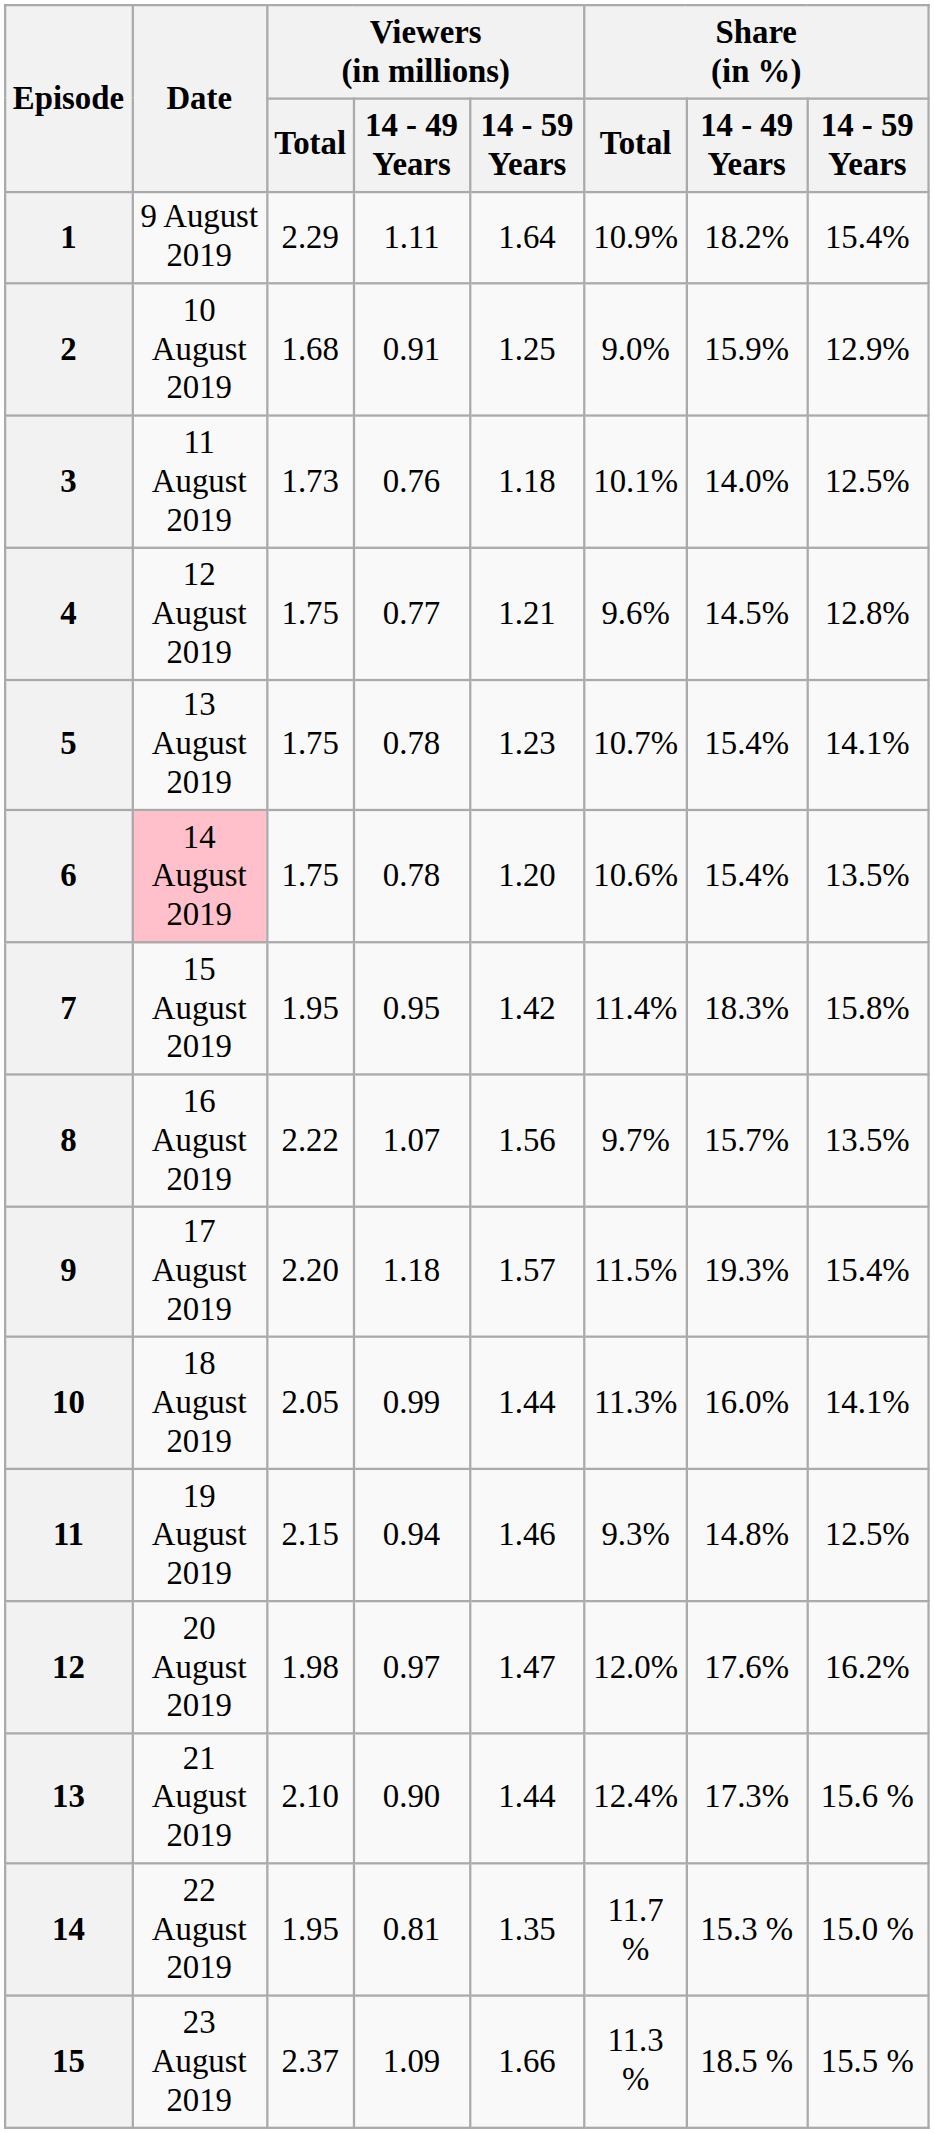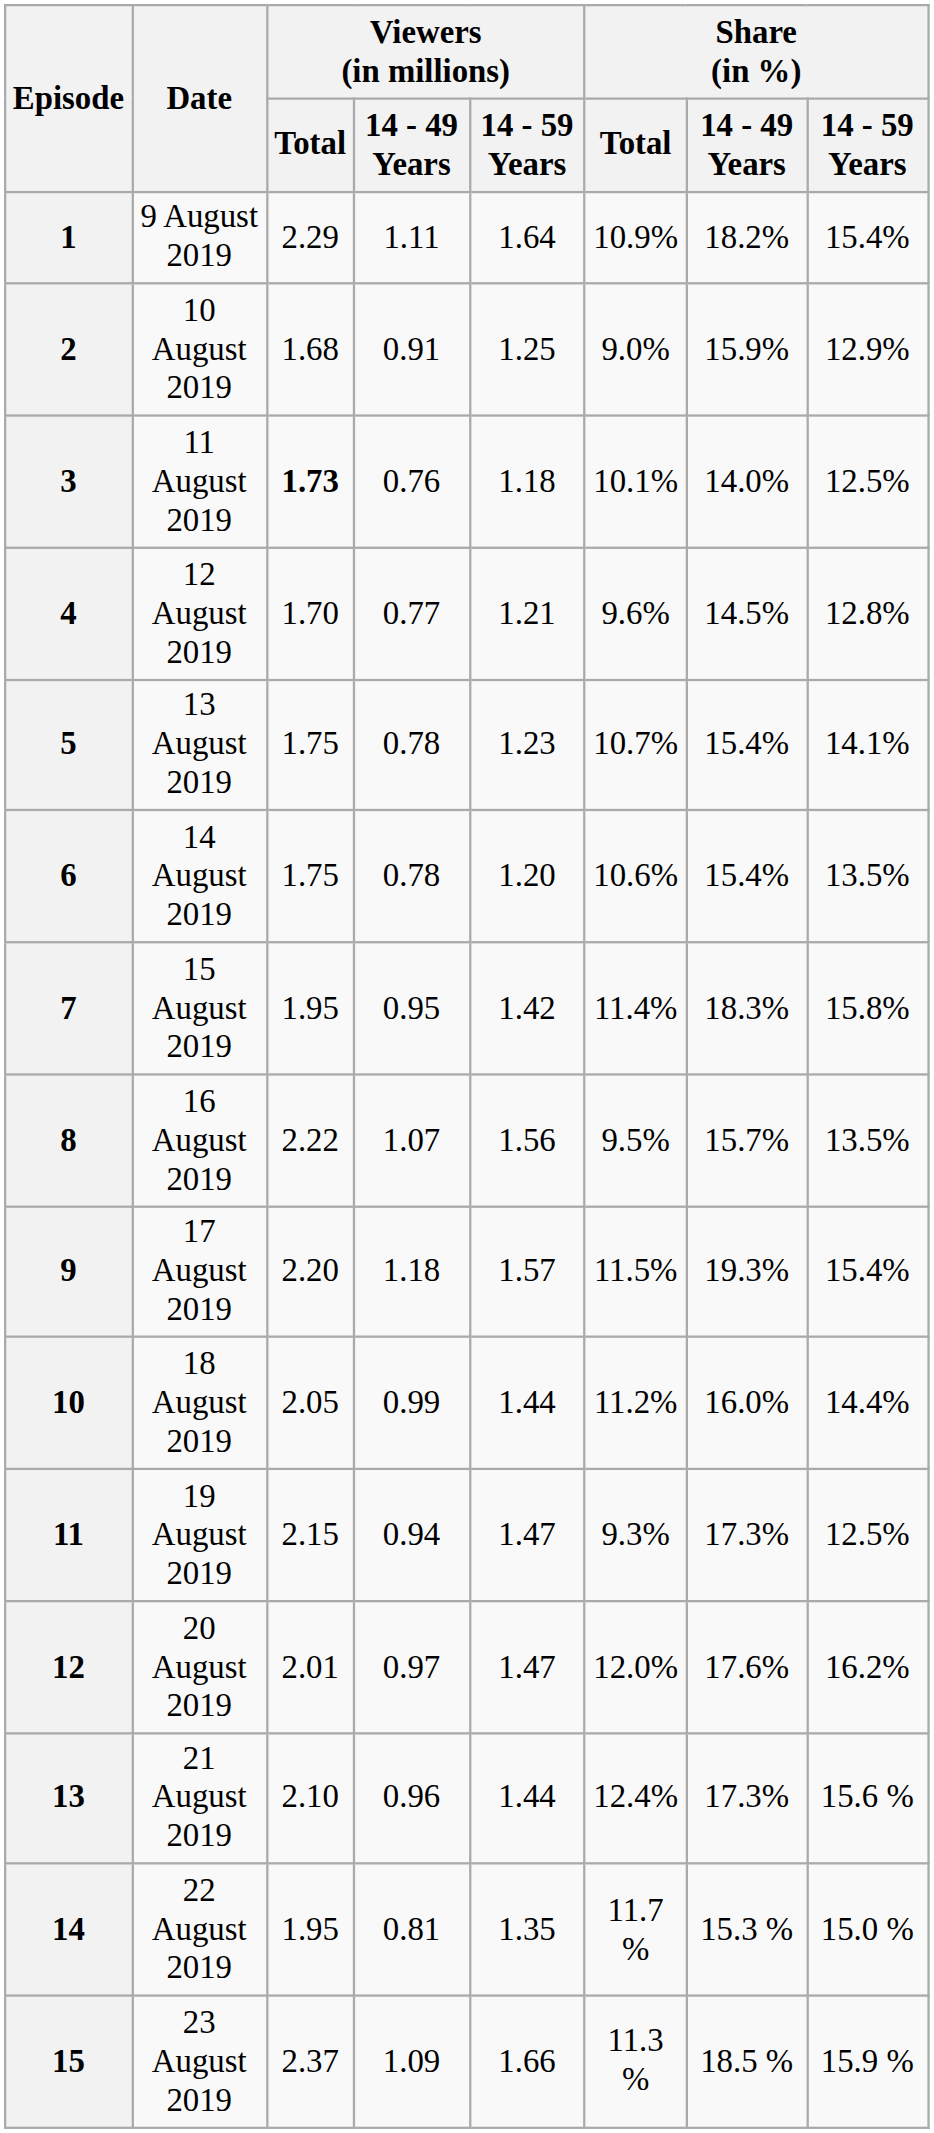 <table class="wikitable sortable" style="text-align:center; width:65%; font-size:90%;">
 <tr>
 <th rowspan="2">Episode</th>
 <th rowspan="2">Date</th>
 <th colspan="3">Viewers<br>(in millions)</th>
 <th colspan="3">Share<br>(in %)</th>
 </tr>
 <tr>
 <th>Total</th>
 <th>14 - 49 Years</th>
 <th>14 - 59 Years</th>
 <th>Total</th>
 <th>14 - 49 Years</th>
 <th>14 - 59 Years</th>
 </tr>
 <tr>
 <th>1</th>
 <td>9 August 2019</td>
 <td>2.29</td>
 <td>1.11</td>
 <td>1.64</td>
 <td>10.9%</td>
 <td>18.2%</td>
 <td>15.4%</td>
 </tr>
 <tr>
 <th>2</th>
 <td>10 August 2019</td>
 <td>1.68</td>
 <td>0.91</td>
 <td>1.25</td>
 <td>9.0%</td>
 <td>15.9%</td>
 <td>12.9%</td>
 </tr>
 <tr>
 <th>3</th>
 <td>11 August 2019</td>
-<td>1.73</td>
+<td><strong>1.73</strong></td>
 <td>0.76</td>
 <td>1.18</td>
 <td>10.1%</td>
 <td>14.0%</td>
 <td>12.5%</td>
 </tr>
 <tr>
 <th>4</th>
 <td>12 August 2019</td>
-<td>1.75</td>
+<td>1.70</td>
 <td>0.77</td>
 <td>1.21</td>
 <td>9.6%</td>
 <td>14.5%</td>
 <td>12.8%</td>
 </tr>
 <tr>
 <th>5</th>
 <td>13 August 2019</td>
 <td>1.75</td>
 <td>0.78</td>
 <td>1.23</td>
 <td>10.7%</td>
 <td>15.4%</td>
 <td>14.1%</td>
 </tr>
 <tr>
 <th>6</th>
-<td style="background: pink;">14 August 2019</td>
+<td>14 August 2019</td>
 <td>1.75</td>
 <td>0.78</td>
 <td>1.20</td>
 <td>10.6%</td>
 <td>15.4%</td>
 <td>13.5%</td>
 </tr>
 <tr>
 <th>7</th>
 <td>15 August 2019</td>
 <td>1.95</td>
 <td>0.95</td>
 <td>1.42</td>
 <td>11.4%</td>
 <td>18.3%</td>
 <td>15.8%</td>
 </tr>
 <tr>
 <th>8</th>
 <td>16 August 2019</td>
 <td>2.22</td>
 <td>1.07</td>
 <td>1.56</td>
-<td>9.7%</td>
+<td>9.5%</td>
 <td>15.7%</td>
 <td>13.5%</td>
 </tr>
 <tr>
 <th>9</th>
 <td>17 August 2019</td>
 <td>2.20</td>
 <td>1.18</td>
 <td>1.57</td>
 <td>11.5%</td>
 <td>19.3%</td>
 <td>15.4%</td>
 </tr>
 <tr>
 <th>10</th>
 <td>18 August 2019</td>
 <td>2.05</td>
 <td>0.99</td>
 <td>1.44</td>
-<td>11.3%</td>
+<td>11.2%</td>
 <td>16.0%</td>
-<td>14.1%</td>
+<td>14.4%</td>
 </tr>
 <tr>
 <th>11</th>
 <td>19 August 2019</td>
 <td>2.15</td>
 <td>0.94</td>
-<td>1.46</td>
+<td>1.47</td>
 <td>9.3%</td>
-<td>14.8%</td>
+<td>17.3%</td>
 <td>12.5%</td>
 </tr>
 <tr>
 <th>12</th>
 <td>20 August 2019</td>
-<td>1.98</td>
+<td>2.01</td>
 <td>0.97</td>
 <td>1.47</td>
 <td>12.0%</td>
 <td>17.6%</td>
 <td>16.2%</td>
 </tr>
 <tr>
 <th>13</th>
 <td>21 August 2019</td>
 <td>2.10</td>
-<td>0.90</td>
+<td>0.96</td>
 <td>1.44</td>
 <td>12.4%</td>
 <td>17.3%</td>
 <td>15.6 %</td>
 </tr>
 <tr>
 <th>14</th>
 <td>22 August 2019</td>
 <td>1.95</td>
 <td>0.81</td>
 <td>1.35</td>
 <td>11.7 %</td>
 <td>15.3 %</td>
 <td>15.0 %</td>
 </tr>
 <tr>
 <th>15</th>
 <td>23 August 2019</td>
 <td>2.37</td>
 <td>1.09</td>
 <td>1.66</td>
 <td>11.3 %</td>
 <td>18.5 %</td>
-<td>15.5 %</td>
+<td>15.9 %</td>
 </tr>
 </table>
